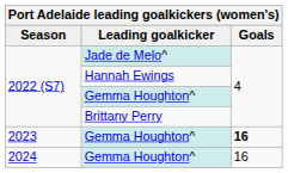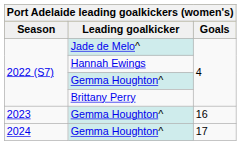 <table class="wikitable">
 <tr style="background:#bdb76b">
 <th colspan="3">Port Adelaide leading goalkickers (women's)</th>
 </tr>
 <tr style="background:#bdb76b">
 <th style="text-align:center; background:#f0f0f0;"><strong>Season</strong></th>
 <th style="text-align:center; background:#f0f0f0;"><strong>Leading goalkicker</strong></th>
 <th>Goals</th>
 </tr>
 <tr>
 <td rowspan="4"><a href='#'>2022 (S7)</a></td>
 <td style=";background-color:#CFECEC"><a href='#'>Jade de Melo</a>^</td>
 <td rowspan="4">4</td>
 </tr>
 <tr>
 <td><a href='#'>Hannah Ewings</a></td>
 </tr>
 <tr>
 <td style=";background-color:#CFECEC"><a href='#'>Gemma Houghton</a>^</td>
 </tr>
 <tr>
 <td><a href='#'>Brittany Perry</a></td>
 </tr>
 <tr>
 <td><a href='#'>2023</a></td>
 <td style=";background-color:#CFECEC"><a href='#'>Gemma Houghton</a>^</td>
-<td><strong>16</strong></td>
+<td>16</td>
 </tr>
 <tr>
 <td><a href='#'>2024</a></td>
 <td style=";background-color:#CFECEC"><a href='#'>Gemma Houghton</a>^</td>
-<td>16</td>
+<td>17</td>
 </tr>
 </table>
